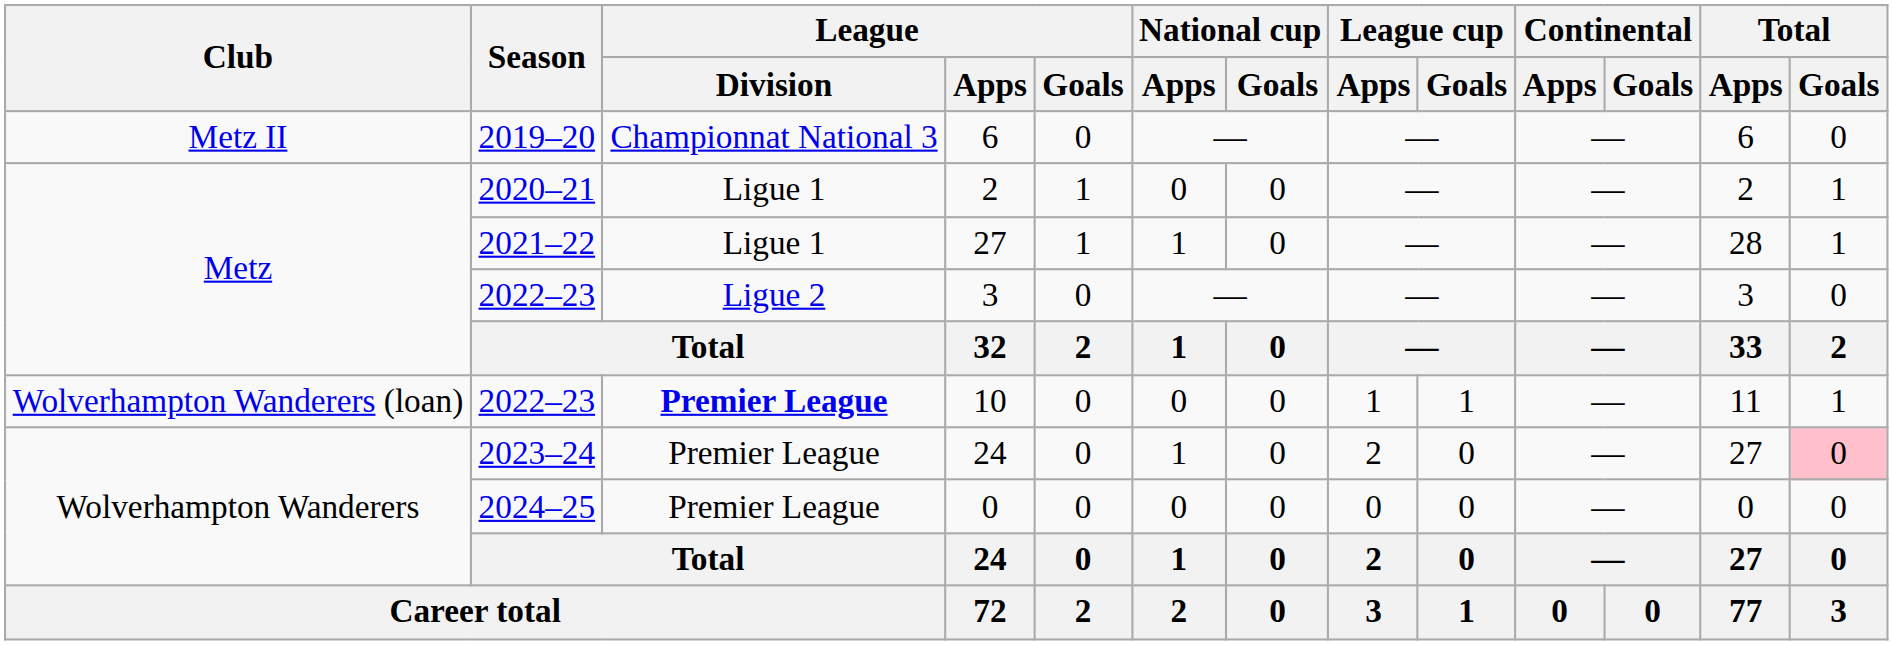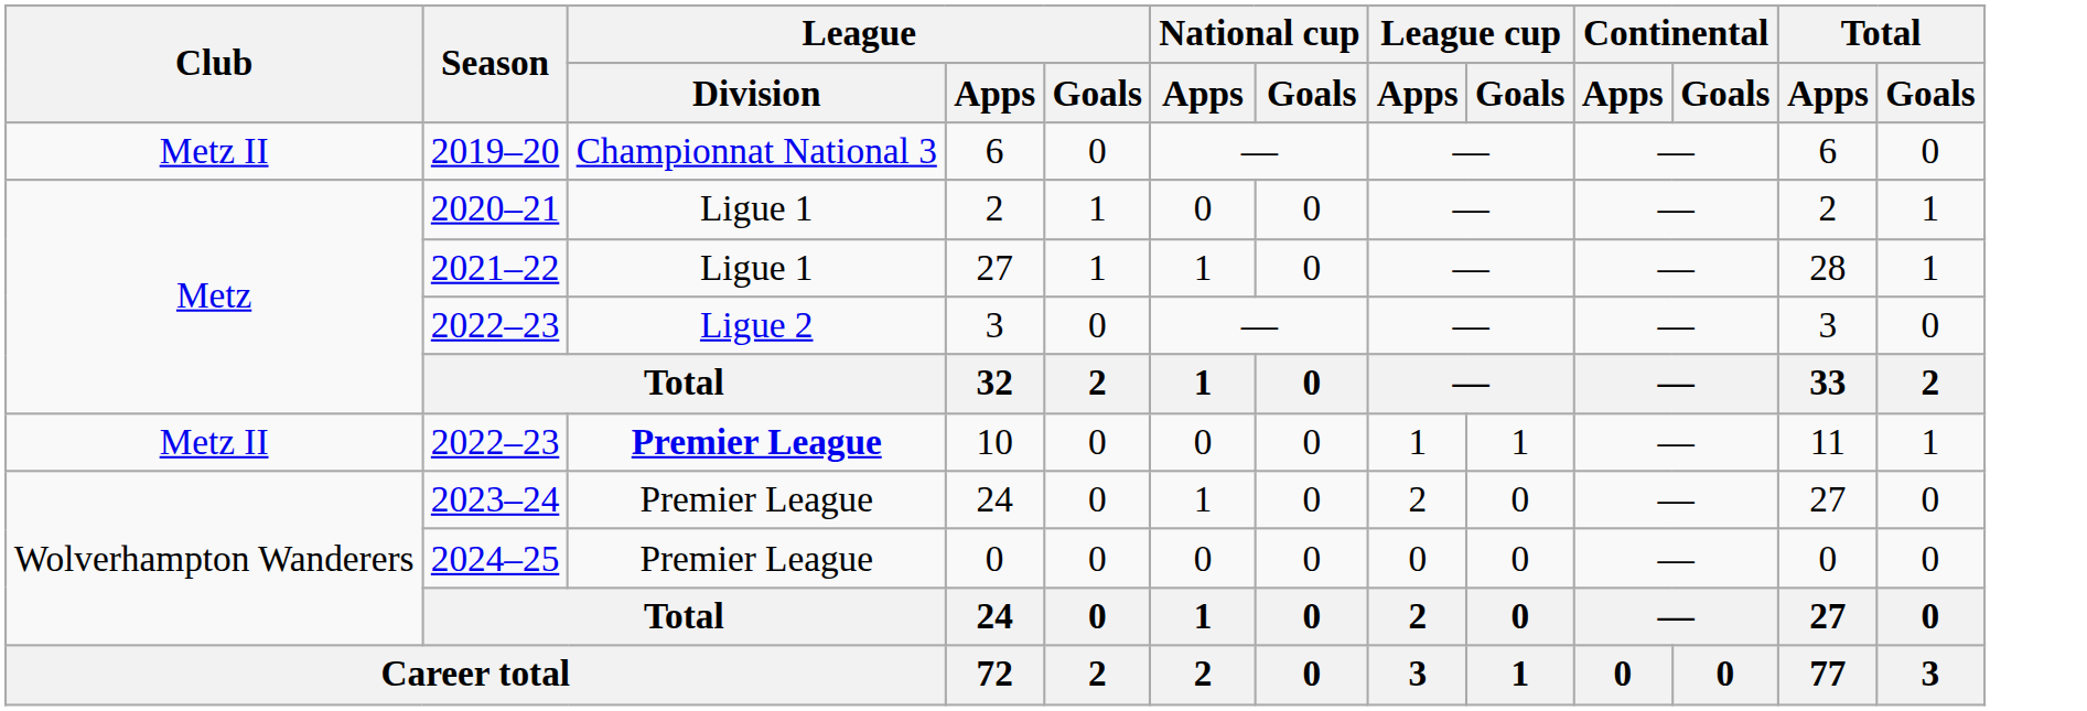 <table class="wikitable" style="text-align:center">
 <tr>
 <th rowspan="2">Club</th>
 <th rowspan="2">Season</th>
 <th colspan="3">League</th>
 <th colspan="2">National cup</th>
 <th colspan="2">League cup</th>
 <th colspan="2">Continental</th>
 <th colspan="2">Total</th>
 </tr>
 <tr>
 <th>Division</th>
 <th>Apps</th>
 <th>Goals</th>
 <th>Apps</th>
 <th>Goals</th>
 <th>Apps</th>
 <th>Goals</th>
 <th>Apps</th>
 <th>Goals</th>
 <th>Apps</th>
 <th>Goals</th>
 </tr>
 <tr>
 <td><a href='#'>Metz II</a></td>
 <td><a href='#'>2019–20</a></td>
 <td><a href='#'>Championnat National 3</a></td>
 <td>6</td>
 <td>0</td>
 <td colspan="2">—</td>
 <td colspan="2">—</td>
 <td colspan="2">—</td>
 <td>6</td>
 <td>0</td>
 </tr>
 <tr>
 <td rowspan="4"><a href='#'>Metz</a></td>
 <td><a href='#'>2020–21</a></td>
 <td>Ligue 1</td>
 <td>2</td>
 <td>1</td>
 <td>0</td>
 <td>0</td>
 <td colspan="2">—</td>
 <td colspan="2">—</td>
 <td>2</td>
 <td>1</td>
 </tr>
 <tr>
 <td><a href='#'>2021–22</a></td>
 <td>Ligue 1</td>
 <td>27</td>
 <td>1</td>
 <td>1</td>
 <td>0</td>
 <td colspan="2">—</td>
 <td colspan="2">—</td>
 <td>28</td>
 <td>1</td>
 </tr>
 <tr>
 <td><a href='#'>2022–23</a></td>
 <td><a href='#'>Ligue 2</a></td>
 <td>3</td>
 <td>0</td>
 <td colspan="2">—</td>
 <td colspan="2">—</td>
 <td colspan="2">—</td>
 <td>3</td>
 <td>0</td>
 </tr>
 <tr>
 <th colspan="2">Total</th>
 <th>32</th>
 <th>2</th>
 <th>1</th>
 <th>0</th>
 <th colspan="2">—</th>
 <th colspan="2">—</th>
 <th>33</th>
 <th>2</th>
 </tr>
 <tr>
-<td><a href='#'>Wolverhampton Wanderers</a> (loan)</td>
+<td><a href='#'>Metz II</a></td>
 <td><a href='#'>2022–23</a></td>
 <td><strong><a href='#'>Premier League</a></strong></td>
 <td>10</td>
 <td>0</td>
 <td>0</td>
 <td>0</td>
 <td>1</td>
 <td>1</td>
 <td colspan="2">—</td>
 <td>11</td>
 <td>1</td>
 </tr>
 <tr>
 <td rowspan="3">Wolverhampton Wanderers</td>
 <td><a href='#'>2023–24</a></td>
 <td>Premier League</td>
 <td>24</td>
 <td>0</td>
 <td>1</td>
 <td>0</td>
 <td>2</td>
 <td>0</td>
 <td colspan="2">—</td>
 <td>27</td>
-<td style="background: pink;">0</td>
+<td>0</td>
 </tr>
 <tr>
 <td><a href='#'>2024–25</a></td>
 <td>Premier League</td>
 <td>0</td>
 <td>0</td>
 <td>0</td>
 <td>0</td>
 <td>0</td>
 <td>0</td>
 <td colspan="2">—</td>
 <td>0</td>
 <td>0</td>
 </tr>
 <tr>
 <th colspan="2">Total</th>
 <th>24</th>
 <th>0</th>
 <th>1</th>
 <th>0</th>
 <th>2</th>
 <th>0</th>
 <th colspan="2">—</th>
 <th>27</th>
 <th>0</th>
 </tr>
 <tr>
 <th colspan="3">Career total</th>
 <th>72</th>
 <th>2</th>
 <th>2</th>
 <th>0</th>
 <th>3</th>
 <th>1</th>
 <th>0</th>
 <th>0</th>
 <th>77</th>
 <th>3</th>
 </tr>
 </table>
